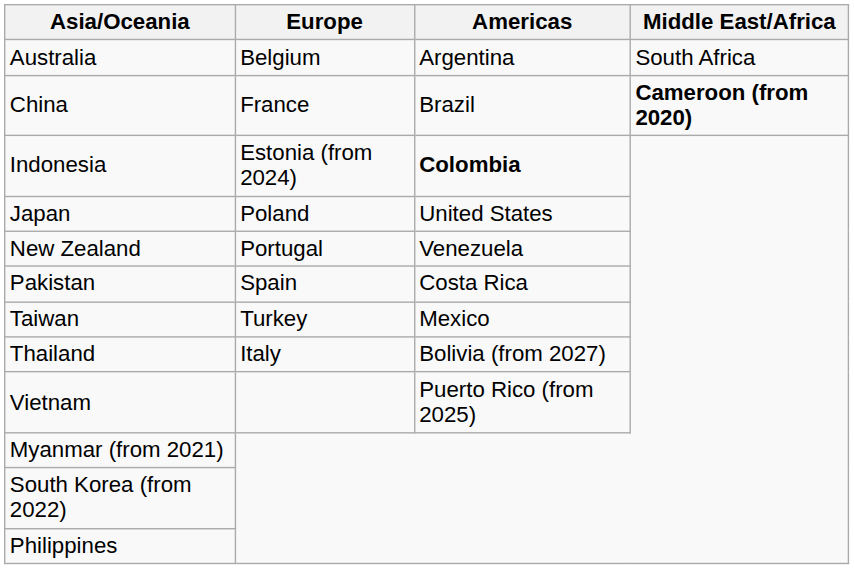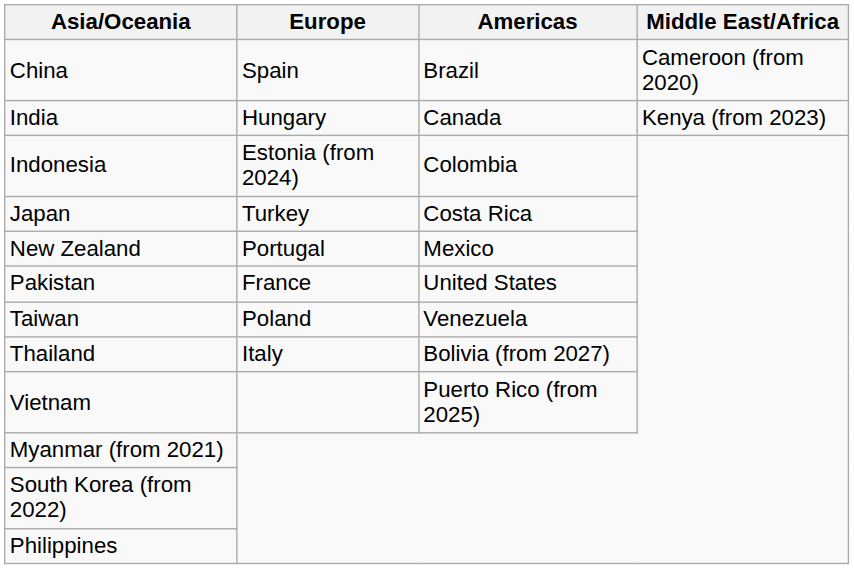 <table class="wikitable">
 <tr>
 <th>Asia/Oceania</th>
 <th>Europe</th>
 <th>Americas</th>
 <th>Middle East/Africa</th>
 </tr>
 <tr>
-<td>Australia</td>
-<td>Belgium</td>
-<td>Argentina</td>
-<td>South Africa</td>
+<td>China</td>
+<td>Spain</td>
+<td>Brazil</td>
+<td>Cameroon (from 2020)</td>
 </tr>
 <tr>
-<td>China</td>
-<td>France</td>
-<td>Brazil</td>
-<td><strong>Cameroon (from 2020)</strong></td>
+<td>India</td>
+<td>Hungary</td>
+<td>Canada</td>
+<td>Kenya (from 2023)</td>
 </tr>
 <tr>
 <td>Indonesia</td>
 <td>Estonia (from 2024)</td>
-<td><strong>Colombia</strong></td>
+<td>Colombia</td>
 </tr>
 <tr>
 <td>Japan</td>
-<td>Poland</td>
-<td>United States</td>
+<td>Turkey</td>
+<td>Costa Rica</td>
 </tr>
 <tr>
 <td>New Zealand</td>
 <td>Portugal</td>
-<td>Venezuela</td>
+<td>Mexico</td>
 </tr>
 <tr>
 <td>Pakistan</td>
-<td>Spain</td>
-<td>Costa Rica</td>
+<td>France</td>
+<td>United States</td>
 </tr>
 <tr>
 <td>Taiwan</td>
-<td>Turkey</td>
-<td>Mexico</td>
+<td>Poland</td>
+<td>Venezuela</td>
 </tr>
 <tr>
 <td>Thailand</td>
 <td>Italy</td>
 <td>Bolivia (from 2027)</td>
 </tr>
 <tr>
 <td>Vietnam</td>
 <td></td>
 <td>Puerto Rico (from 2025)</td>
 </tr>
 <tr>
 <td>Myanmar (from 2021)</td>
 </tr>
 <tr>
 <td>South Korea (from 2022)</td>
 </tr>
 <tr>
 <td>Philippines</td>
 </tr>
 </table>
